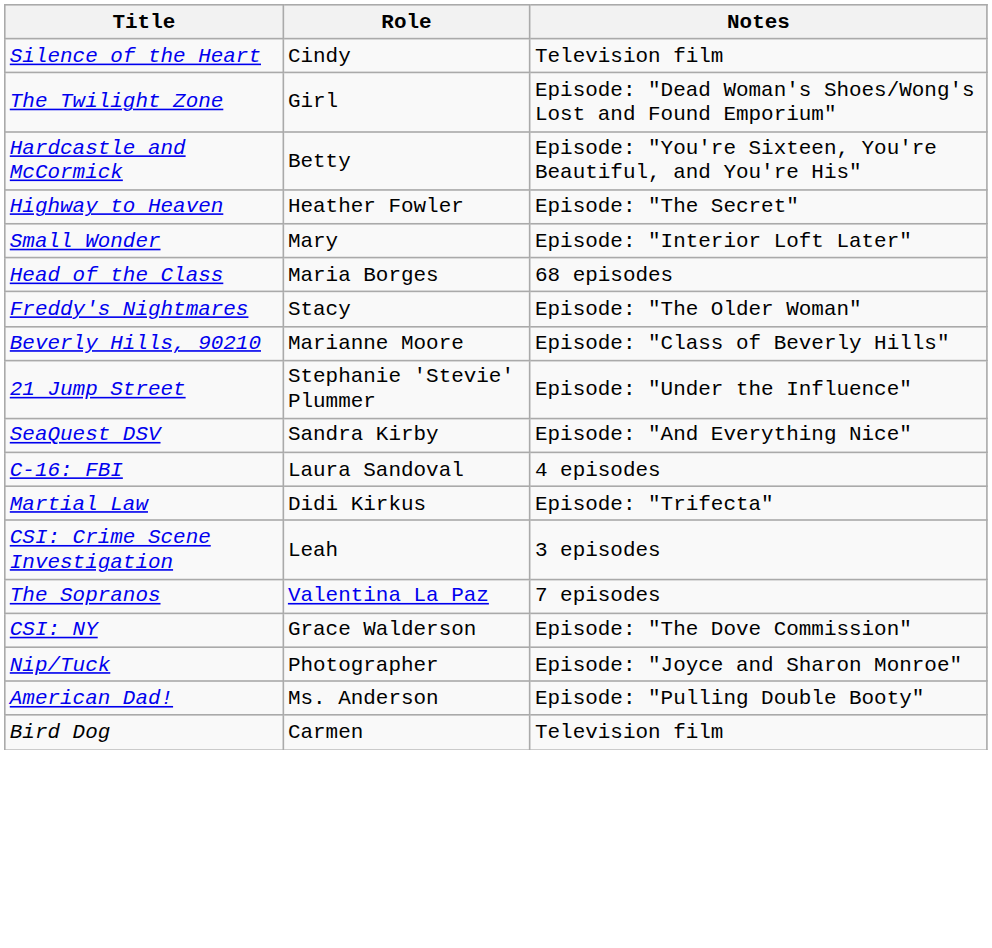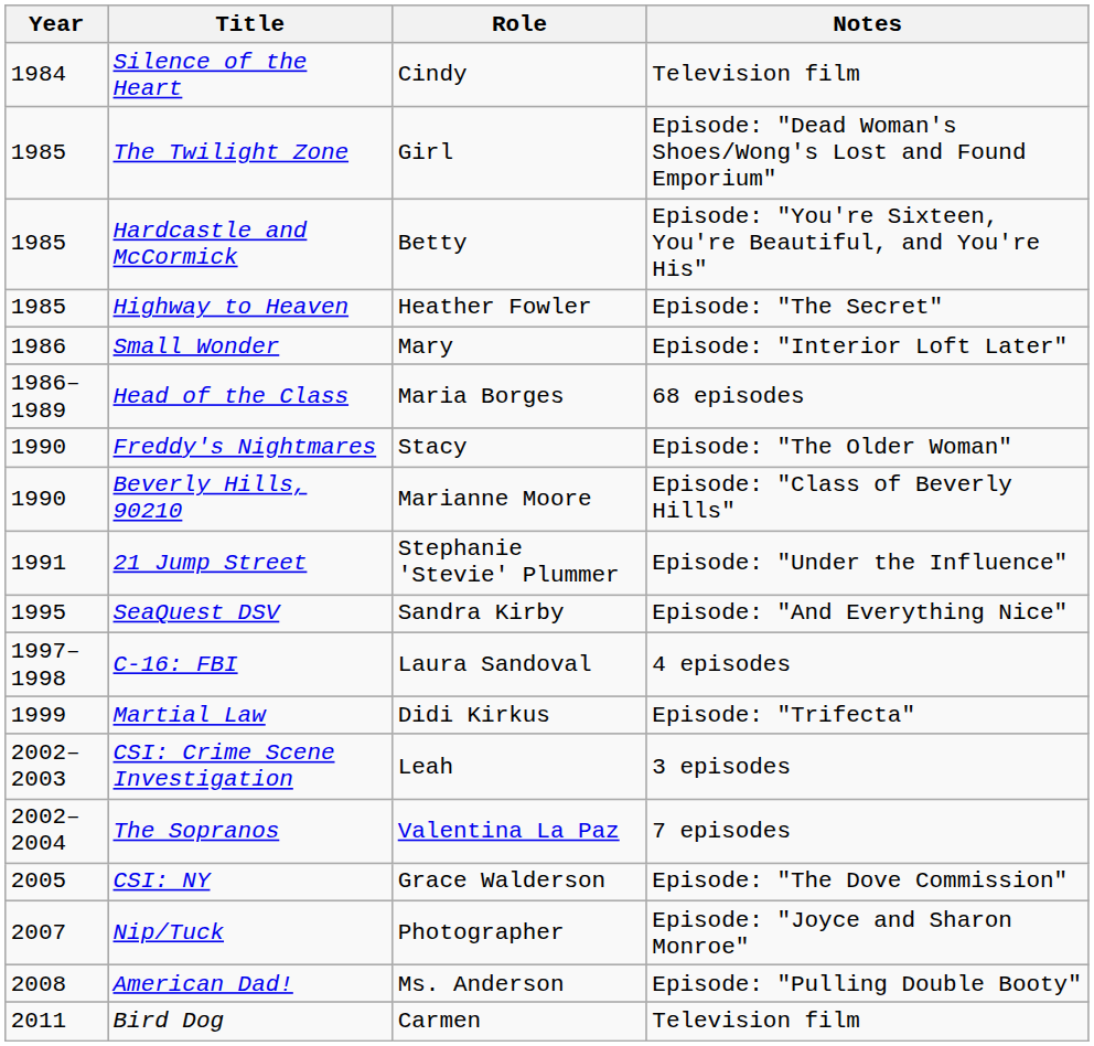 <table class="wikitable sortable">
 <tr>
+<th>Year</th>
 <th>Title</th>
 <th>Role</th>
 <th>Notes</th>
 </tr>
 <tr>
+<td>1984</td>
 <td><em><a href='#'>Silence of the Heart</a></em></td>
 <td>Cindy</td>
 <td>Television film</td>
 </tr>
 <tr>
+<td>1985</td>
 <td><a href='#'><em>The Twilight Zone</em></a></td>
 <td>Girl</td>
 <td>Episode: "Dead Woman's Shoes/Wong's Lost and Found Emporium"</td>
 </tr>
 <tr>
+<td>1985</td>
 <td><em><a href='#'>Hardcastle and McCormick</a></em></td>
 <td>Betty</td>
 <td>Episode: "You're Sixteen, You're Beautiful, and You're His"</td>
 </tr>
 <tr>
+<td>1985</td>
 <td><em><a href='#'>Highway to Heaven</a></em></td>
 <td>Heather Fowler</td>
 <td>Episode: "The Secret"</td>
 </tr>
 <tr>
+<td>1986</td>
 <td><a href='#'><em>Small Wonder</em></a></td>
 <td>Mary</td>
 <td>Episode: "Interior Loft Later"</td>
 </tr>
 <tr>
+<td>1986–1989</td>
 <td><em><a href='#'>Head of the Class</a></em></td>
 <td>Maria Borges</td>
 <td>68 episodes</td>
 </tr>
 <tr>
+<td>1990</td>
 <td><em><a href='#'>Freddy's Nightmares</a></em></td>
 <td>Stacy</td>
 <td>Episode: "The Older Woman"</td>
 </tr>
 <tr>
+<td>1990</td>
 <td><em><a href='#'>Beverly Hills, 90210</a></em></td>
 <td>Marianne Moore</td>
 <td>Episode: "Class of Beverly Hills"</td>
 </tr>
 <tr>
+<td>1991</td>
 <td><em><a href='#'>21 Jump Street</a></em></td>
 <td>Stephanie 'Stevie' Plummer</td>
 <td>Episode: "Under the Influence"</td>
 </tr>
 <tr>
+<td>1995</td>
 <td><em><a href='#'>SeaQuest DSV</a></em></td>
 <td>Sandra Kirby</td>
 <td>Episode: "And Everything Nice"</td>
 </tr>
 <tr>
+<td>1997–1998</td>
 <td><em><a href='#'>C-16: FBI</a></em></td>
 <td>Laura Sandoval</td>
 <td>4 episodes</td>
 </tr>
 <tr>
+<td>1999</td>
 <td><a href='#'><em>Martial Law</em></a></td>
 <td>Didi Kirkus</td>
 <td>Episode: "Trifecta"</td>
 </tr>
 <tr>
+<td>2002–2003</td>
 <td><em><a href='#'>CSI: Crime Scene Investigation</a></em></td>
 <td>Leah</td>
 <td>3 episodes</td>
 </tr>
 <tr>
+<td>2002–2004</td>
 <td><em><a href='#'>The Sopranos</a></em></td>
 <td><a href='#'>Valentina La Paz</a></td>
 <td>7 episodes</td>
 </tr>
 <tr>
+<td>2005</td>
 <td><em><a href='#'>CSI: NY</a></em></td>
 <td>Grace Walderson</td>
 <td>Episode: "The Dove Commission"</td>
 </tr>
 <tr>
+<td>2007</td>
 <td><em><a href='#'>Nip/Tuck</a></em></td>
 <td>Photographer</td>
 <td>Episode: "Joyce and Sharon Monroe"</td>
 </tr>
 <tr>
+<td>2008</td>
 <td><em><a href='#'>American Dad!</a></em></td>
 <td>Ms. Anderson</td>
 <td>Episode: "Pulling Double Booty"</td>
 </tr>
 <tr>
+<td>2011</td>
 <td><em>Bird Dog</em></td>
 <td>Carmen</td>
 <td>Television film</td>
 </tr>
 </table>
